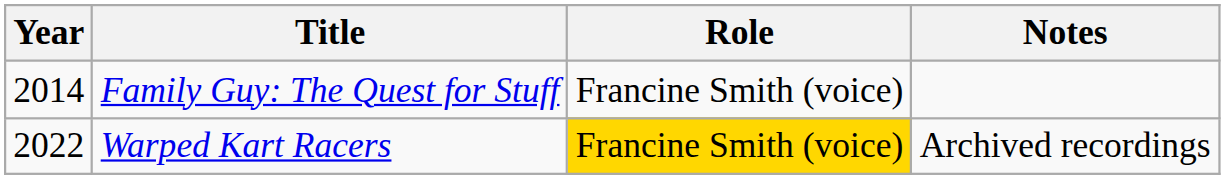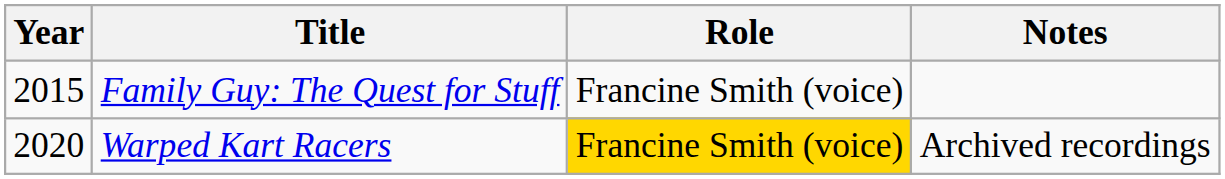 <table class="wikitable sortable">
 <tr>
 <th>Year</th>
 <th>Title</th>
 <th>Role</th>
 <th class="unsortable">Notes</th>
 </tr>
 <tr>
-<td>2014</td>
+<td>2015</td>
 <td><em><a href='#'>Family Guy: The Quest for Stuff</a></em></td>
 <td>Francine Smith (voice)</td>
 <td></td>
 </tr>
 <tr>
-<td>2022</td>
+<td>2020</td>
 <td><em><a href='#'>Warped Kart Racers</a></em></td>
 <td style="background: gold;">Francine Smith (voice)</td>
 <td>Archived recordings</td>
 </tr>
 </table>
